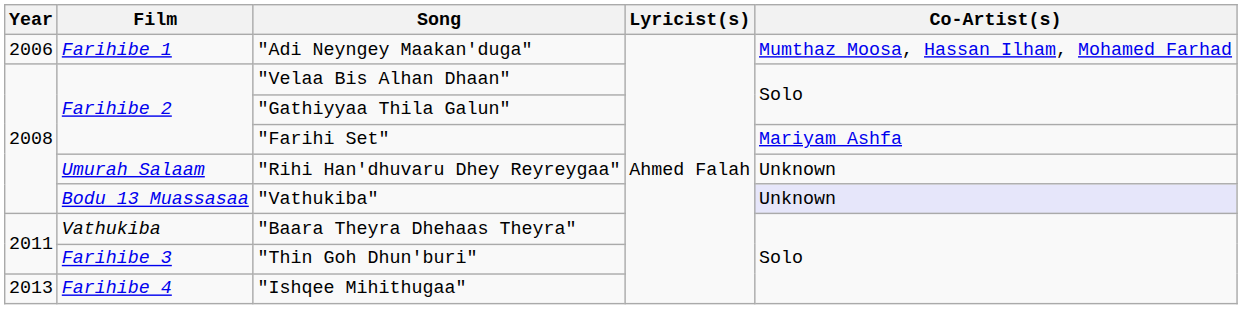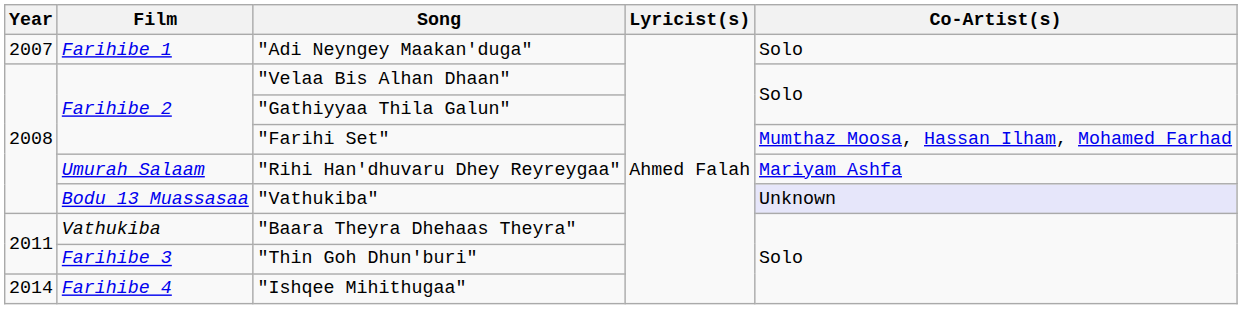 <table class="wikitable">
 <tr>
 <th>Year</th>
 <th>Film</th>
 <th>Song</th>
 <th>Lyricist(s)</th>
 <th>Co-Artist(s)</th>
 </tr>
 <tr>
-<td>2006</td>
+<td>2007</td>
 <td><a href='#'><em>Farihibe 1</em></a></td>
 <td>"Adi Neyngey Maakan'duga"</td>
 <td rowspan="9">Ahmed Falah</td>
-<td><a href='#'>Mumthaz Moosa</a>, <a href='#'>Hassan Ilham</a>, <a href='#'>Mohamed Farhad</a></td>
+<td>Solo</td>
 </tr>
 <tr>
 <td rowspan="5">2008</td>
 <td rowspan="3"><a href='#'><em>Farihibe 2</em></a></td>
 <td>"Velaa Bis Alhan Dhaan"</td>
 <td rowspan="2">Solo</td>
 </tr>
 <tr>
 <td>"Gathiyyaa Thila Galun"</td>
 </tr>
 <tr>
 <td>"Farihi Set"</td>
-<td><a href='#'>Mariyam Ashfa</a></td>
+<td><a href='#'>Mumthaz Moosa</a>, <a href='#'>Hassan Ilham</a>, <a href='#'>Mohamed Farhad</a></td>
 </tr>
 <tr>
 <td><a href='#'><em>Umurah Salaam</em></a></td>
 <td>"Rihi Han'dhuvaru Dhey Reyreygaa"</td>
-<td>Unknown</td>
+<td><a href='#'>Mariyam Ashfa</a></td>
 </tr>
 <tr>
 <td><em><a href='#'>Bodu 13 Muassasaa</a></em></td>
 <td>"Vathukiba"</td>
 <td style="background: lavender;">Unknown</td>
 </tr>
 <tr>
 <td rowspan="2">2011</td>
 <td><em>Vathukiba</em></td>
 <td>"Baara Theyra Dhehaas Theyra"</td>
 <td rowspan="3">Solo</td>
 </tr>
 <tr>
 <td><a href='#'><em>Farihibe 3</em></a></td>
 <td>"Thin Goh Dhun'buri"</td>
 </tr>
 <tr>
-<td>2013</td>
+<td>2014</td>
 <td><a href='#'><em>Farihibe 4</em></a></td>
 <td>"Ishqee Mihithugaa"</td>
 </tr>
 </table>
